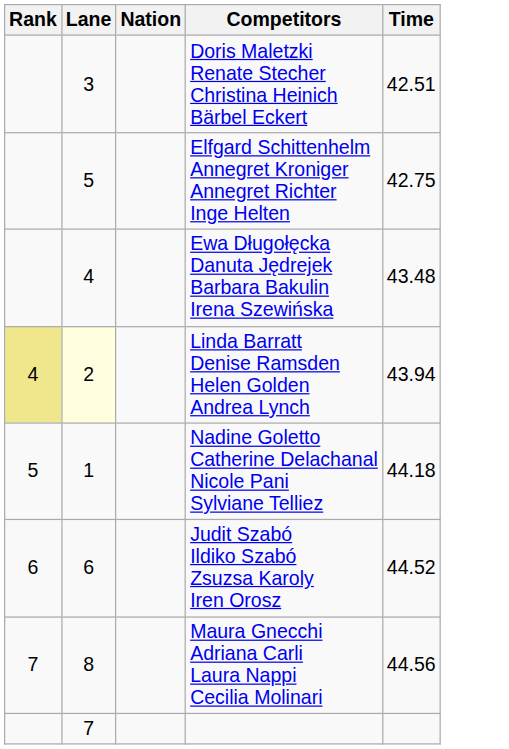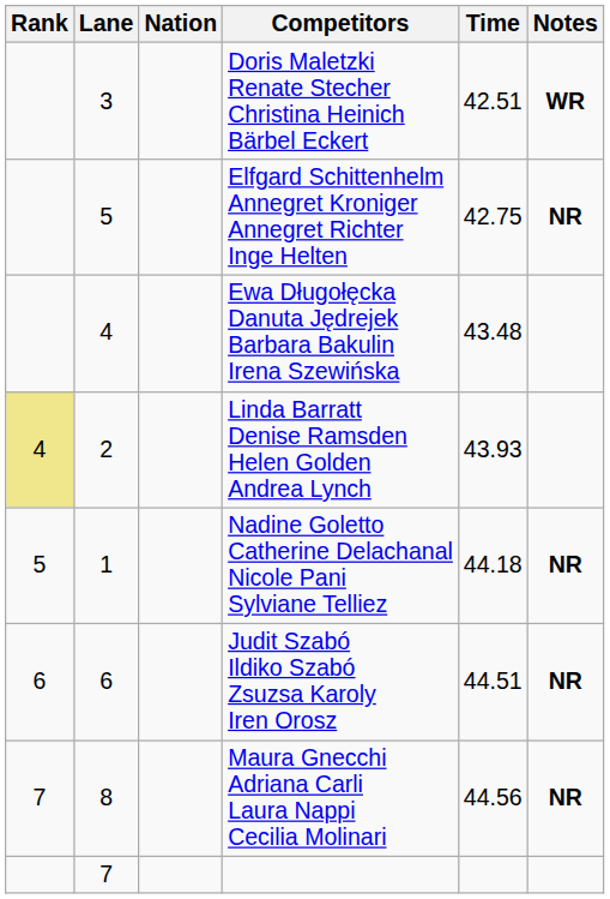 <table class="wikitable sortable" style="text-align:center">
 <tr>
 <th>Rank</th>
 <th>Lane</th>
 <th>Nation</th>
 <th>Competitors</th>
 <th>Time</th>
+<th>Notes</th>
 </tr>
 <tr>
 <td></td>
 <td>3</td>
 <td align=left></td>
 <td align=left><a href='#'>Doris Maletzki</a><br><a href='#'>Renate Stecher</a><br><a href='#'>Christina Heinich</a><br><a href='#'>Bärbel Eckert</a></td>
 <td>42.51</td>
+<td><strong>WR</strong></td>
 </tr>
 <tr>
 <td></td>
 <td>5</td>
 <td align=left></td>
 <td align=left><a href='#'>Elfgard Schittenhelm</a><br><a href='#'>Annegret Kroniger</a><br><a href='#'>Annegret Richter</a><br><a href='#'>Inge Helten</a></td>
 <td>42.75</td>
+<td><strong>NR</strong></td>
 </tr>
 <tr>
 <td></td>
 <td>4</td>
 <td align=left></td>
 <td align=left><a href='#'>Ewa Długołęcka</a><br><a href='#'>Danuta Jędrejek</a><br><a href='#'>Barbara Bakulin</a><br><a href='#'>Irena Szewińska</a></td>
 <td>43.48</td>
+<td></td>
 </tr>
 <tr>
 <td style="background: khaki;">4</td>
-<td style="background: lightyellow;">2</td>
+<td>2</td>
 <td align=left></td>
 <td align=left><a href='#'>Linda Barratt</a><br><a href='#'>Denise Ramsden</a><br><a href='#'>Helen Golden</a><br><a href='#'>Andrea Lynch</a></td>
-<td>43.94</td>
+<td>43.93</td>
+<td></td>
 </tr>
 <tr>
 <td>5</td>
 <td>1</td>
 <td align=left></td>
 <td align=left><a href='#'>Nadine Goletto</a><br><a href='#'>Catherine Delachanal</a><br><a href='#'>Nicole Pani</a><br><a href='#'>Sylviane Telliez</a></td>
 <td>44.18</td>
+<td><strong>NR</strong></td>
 </tr>
 <tr>
 <td>6</td>
 <td>6</td>
 <td align=left></td>
 <td align=left><a href='#'>Judit Szabó</a><br><a href='#'>Ildiko Szabó</a><br><a href='#'>Zsuzsa Karoly</a><br><a href='#'>Iren Orosz</a></td>
-<td>44.52</td>
+<td>44.51</td>
+<td><strong>NR</strong></td>
 </tr>
 <tr>
 <td>7</td>
 <td>8</td>
 <td align=left></td>
 <td align=left><a href='#'>Maura Gnecchi</a><br><a href='#'>Adriana Carli</a><br><a href='#'>Laura Nappi</a><br><a href='#'>Cecilia Molinari</a></td>
 <td>44.56</td>
+<td><strong>NR</strong></td>
 </tr>
 <tr>
 <td></td>
 <td>7</td>
 <td align=left></td>
 <td align=left></td>
 <td></td>
+<td></td>
 </tr>
 </table>
